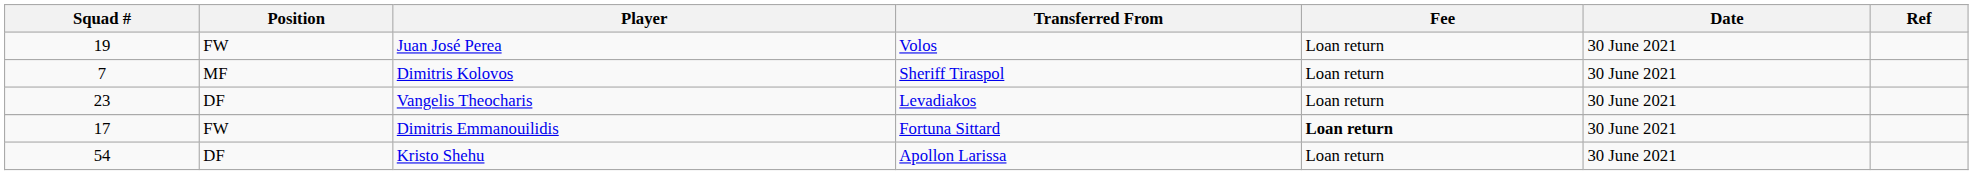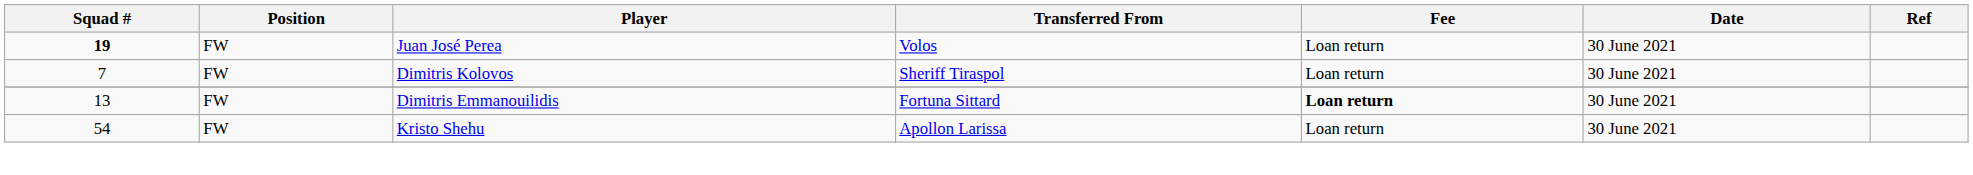 <table class="wikitable sortable" style="width:90%; text-align:center; font-size:95%; text-align:left;">
 <tr>
 <th><strong>Squad #</strong></th>
 <th><strong>Position</strong></th>
 <th><strong>Player</strong></th>
 <th><strong>Transferred From</strong></th>
 <th><strong>Fee</strong></th>
 <th><strong>Date</strong></th>
 <th><strong>Ref</strong></th>
 </tr>
 <tr>
-<td align="center">19</td>
+<td align="center"><strong>19</strong></td>
 <td>FW</td>
 <td> <a href='#'>Juan José Perea</a></td>
 <td> <a href='#'>Volos</a></td>
 <td>Loan return</td>
 <td>30 June 2021</td>
 <td></td>
 </tr>
 <tr>
 <td align="center">7</td>
-<td>MF</td>
+<td>FW</td>
 <td> <a href='#'>Dimitris Kolovos</a></td>
 <td> <a href='#'>Sheriff Tiraspol</a></td>
 <td>Loan return</td>
 <td>30 June 2021</td>
 <td></td>
 </tr>
 <tr>
-<td align="center">23</td>
-<td>DF</td>
-<td> <a href='#'>Vangelis Theocharis</a></td>
-<td> <a href='#'>Levadiakos</a></td>
-<td>Loan return</td>
-<td>30 June 2021</td>
-<td></td>
 </tr>
 <tr>
-</tr>
-<tr>
-<td align="center">17</td>
+<td align="center">13</td>
 <td>FW</td>
 <td> <a href='#'>Dimitris Emmanouilidis</a></td>
 <td> <a href='#'>Fortuna Sittard</a></td>
 <td><strong>Loan return</strong></td>
 <td>30 June 2021</td>
 <td></td>
 </tr>
 <tr>
 <td align="center">54</td>
-<td>DF</td>
+<td>FW</td>
 <td> <a href='#'>Kristo Shehu</a></td>
 <td> <a href='#'>Apollon Larissa</a></td>
 <td>Loan return</td>
 <td>30 June 2021</td>
 <td></td>
 </tr>
 </table>
